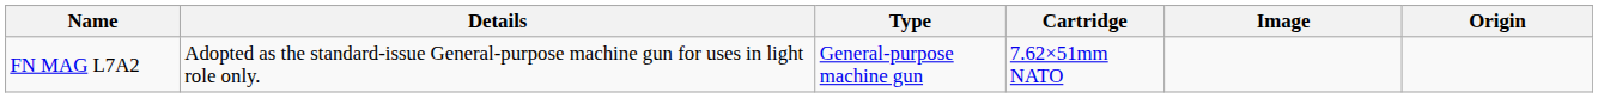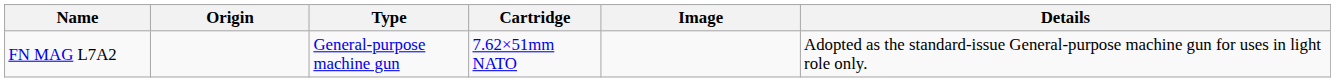 <table class="wikitable" style="margin:auto; width:100%;">
 <tr>
 <th style="text-align: center; width:11%;">Name</th>
-<th style="text-align: center; width:40%;">Details</th>
+<th style="text-align: center; width:12%;">Origin</th>
 <th style="text-align: center; width:12%;">Type</th>
 <th style="text-align: center; width:10%;">Cartridge</th>
 <th style="text-align: center; width:15%;">Image</th>
-<th style="text-align: center; width:12%;">Origin</th>
+<th style="text-align: center; width:40%;">Details</th>
 </tr>
 <tr>
 <td><a href='#'>FN MAG</a> L7A2</td>
-<td>Adopted as the standard-issue General-purpose machine gun for uses in light role only.</td>
+<td></td>
 <td><a href='#'>General-purpose machine gun</a></td>
 <td><a href='#'>7.62×51mm NATO</a></td>
 <td></td>
-<td></td>
+<td>Adopted as the standard-issue General-purpose machine gun for uses in light role only.</td>
 </tr>
 </table>
